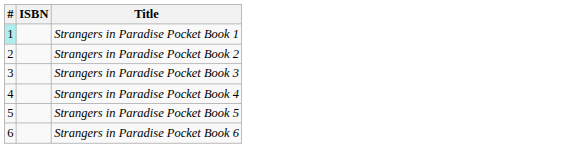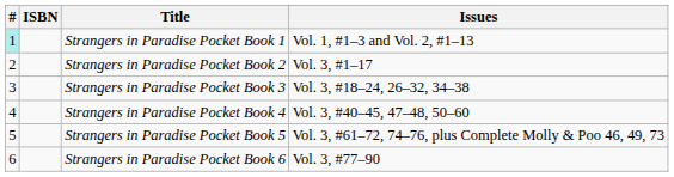 <table class="wikitable">
 <tr>
 <th>#</th>
 <th>ISBN</th>
 <th>Title</th>
+<th>Issues</th>
 </tr>
 <tr>
 <td style="background: paleturquoise;">1</td>
 <td></td>
 <td><em>Strangers in Paradise Pocket Book 1</em></td>
+<td>Vol. 1, #1–3 and Vol. 2, #1–13</td>
 </tr>
 <tr>
 <td>2</td>
 <td></td>
 <td><em>Strangers in Paradise Pocket Book 2</em></td>
+<td>Vol. 3, #1–17</td>
 </tr>
 <tr>
 <td>3</td>
 <td></td>
 <td><em>Strangers in Paradise Pocket Book 3</em></td>
+<td>Vol. 3, #18–24, 26–32, 34–38</td>
 </tr>
 <tr>
 <td>4</td>
 <td></td>
 <td><em>Strangers in Paradise Pocket Book 4</em></td>
+<td>Vol. 3, #40–45, 47–48, 50–60</td>
 </tr>
 <tr>
 <td>5</td>
 <td></td>
 <td><em>Strangers in Paradise Pocket Book 5</em></td>
+<td>Vol. 3, #61–72, 74–76, plus Complete Molly & Poo 46, 49, 73</td>
 </tr>
 <tr>
 <td>6</td>
 <td></td>
 <td><em>Strangers in Paradise Pocket Book 6</em></td>
+<td>Vol. 3, #77–90</td>
 </tr>
 </table>
